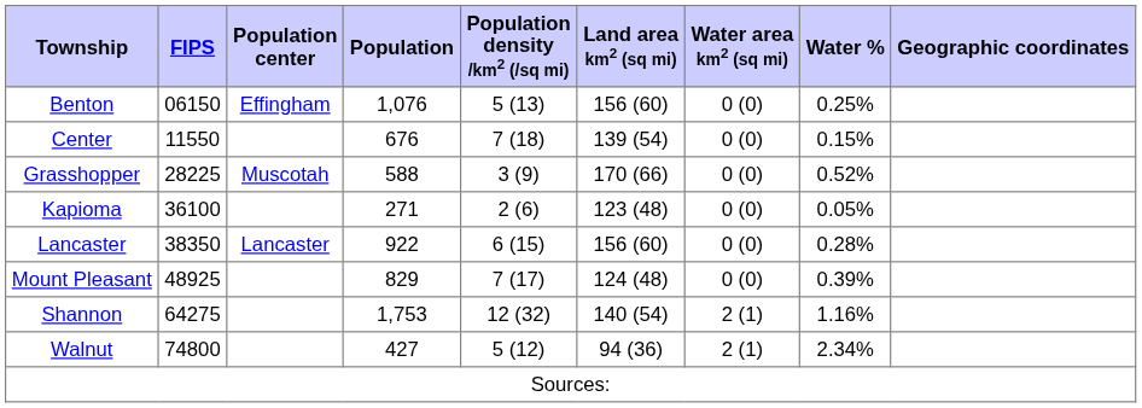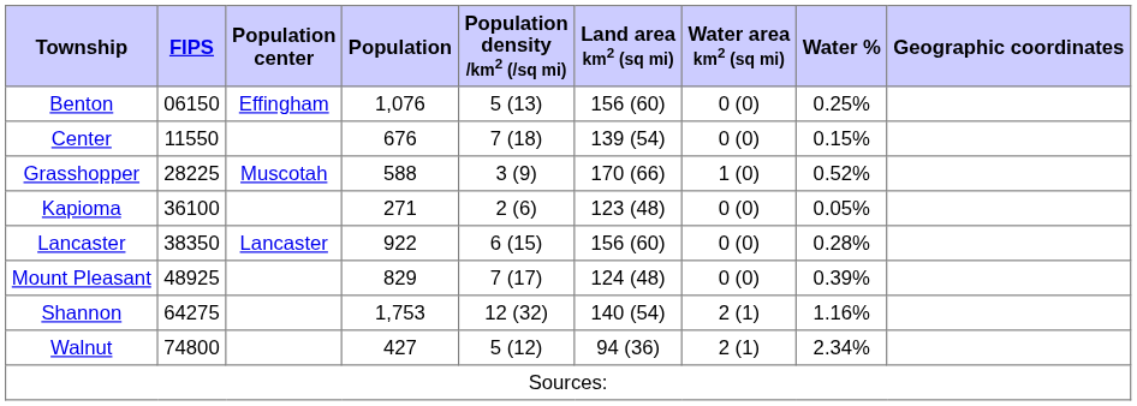 <table class="toccolours" border=1 cellspacing=0 cellpadding=4 style="text-align:center; border-collapse:collapse; font-size:90%;">
 <tr style="background:#ccccff">
 <th>Township</th>
 <th><a href='#'>FIPS</a></th>
 <th>Population<br>center</th>
 <th>Population</th>
 <th>Population<br>density<br><small>/km<sup>2</sup> (/sq mi)</small></th>
 <th>Land area<br><small>km<sup>2</sup> (sq mi)</small></th>
 <th>Water area<br><small>km<sup>2</sup> (sq mi)</small></th>
 <th>Water %</th>
 <th>Geographic coordinates</th>
 </tr>
 <tr>
 <td><a href='#'>Benton</a></td>
 <td>06150</td>
 <td><a href='#'>Effingham</a></td>
 <td>1,076</td>
 <td>5 (13)</td>
 <td>156 (60)</td>
 <td>0 (0)</td>
 <td>0.25%</td>
 <td></td>
 </tr>
 <tr>
 <td><a href='#'>Center</a></td>
 <td>11550</td>
 <td></td>
 <td>676</td>
 <td>7 (18)</td>
 <td>139 (54)</td>
 <td>0 (0)</td>
 <td>0.15%</td>
 <td></td>
 </tr>
 <tr>
 <td><a href='#'>Grasshopper</a></td>
 <td>28225</td>
 <td><a href='#'>Muscotah</a></td>
 <td>588</td>
 <td>3 (9)</td>
 <td>170 (66)</td>
-<td>0 (0)</td>
+<td>1 (0)</td>
 <td>0.52%</td>
 <td></td>
 </tr>
 <tr>
 <td><a href='#'>Kapioma</a></td>
 <td>36100</td>
 <td></td>
 <td>271</td>
 <td>2 (6)</td>
 <td>123 (48)</td>
 <td>0 (0)</td>
 <td>0.05%</td>
 <td></td>
 </tr>
 <tr>
 <td><a href='#'>Lancaster</a></td>
 <td>38350</td>
 <td><a href='#'>Lancaster</a></td>
 <td>922</td>
 <td>6 (15)</td>
 <td>156 (60)</td>
 <td>0 (0)</td>
 <td>0.28%</td>
 <td></td>
 </tr>
 <tr>
 <td><a href='#'>Mount Pleasant</a></td>
 <td>48925</td>
 <td></td>
 <td>829</td>
 <td>7 (17)</td>
 <td>124 (48)</td>
 <td>0 (0)</td>
 <td>0.39%</td>
 <td></td>
 </tr>
 <tr>
 <td><a href='#'>Shannon</a></td>
 <td>64275</td>
 <td></td>
 <td>1,753</td>
 <td>12 (32)</td>
 <td>140 (54)</td>
 <td>2 (1)</td>
 <td>1.16%</td>
 <td></td>
 </tr>
 <tr>
 <td><a href='#'>Walnut</a></td>
 <td>74800</td>
 <td></td>
 <td>427</td>
 <td>5 (12)</td>
 <td>94 (36)</td>
 <td>2 (1)</td>
 <td>2.34%</td>
 <td></td>
 </tr>
 <tr>
 <td colspan=9>Sources: </td>
 </tr>
 </table>
